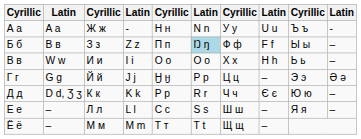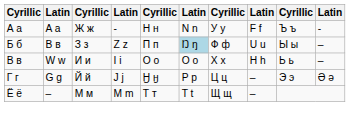 <table class="wikitable">
 <tr>
 <th>Cyrillic</th>
 <th>Latin</th>
 <th>Cyrillic</th>
 <th>Latin</th>
 <th>Cyrillic</th>
 <th>Latin</th>
 <th>Cyrillic</th>
 <th>Latin</th>
 <th>Cyrillic</th>
 <th>Latin</th>
 </tr>
 <tr>
 <td>А а</td>
 <td>A a</td>
 <td>Ж ж</td>
 <td>-</td>
 <td>Н н</td>
 <td>N n</td>
 <td>У у</td>
-<td>U u</td>
+<td>F f</td>
 <td>Ъ ъ</td>
 <td>-</td>
 </tr>
 <tr>
 <td>Б б</td>
 <td>В в</td>
 <td>З з</td>
 <td>Z z</td>
 <td>П п</td>
 <td style="background: lightblue;">Ŋ ŋ</td>
 <td>Ф ф</td>
-<td>F f</td>
+<td>U u</td>
 <td>Ы ы</td>
 <td>–</td>
 </tr>
 <tr>
 <td>В в</td>
 <td>W w</td>
 <td>И и</td>
 <td>I i</td>
 <td>О о</td>
 <td>O o</td>
 <td>Х х</td>
 <td>H h</td>
 <td>Ь ь</td>
 <td>–</td>
 </tr>
 <tr>
 <td>Г г</td>
 <td>G g</td>
 <td>Й й</td>
 <td>J j</td>
 <td>Ӈ ӈ</td>
 <td>P p</td>
 <td>Ц ц</td>
 <td>–</td>
 <td>Э э</td>
 <td>Ə ə</td>
 </tr>
 <tr>
-<td>Д д</td>
-<td>D d, Ʒ ʒ</td>
-<td>К к</td>
-<td>K k</td>
-<td>Р р</td>
-<td>R r</td>
-<td>Ч ч</td>
-<td>Є є</td>
-<td>Ю ю</td>
-<td>–</td>
-</tr>
-<tr>
-<td>Е е</td>
-<td>–</td>
-<td>Л л</td>
-<td>L l</td>
-<td>С с</td>
-<td>S s</td>
-<td>Ш ш</td>
-<td>–</td>
-<td>Я я</td>
-<td>–</td>
-</tr>
-<tr>
 <td>Ё ё</td>
 <td>–</td>
 <td>М м</td>
 <td>M m</td>
 <td>Т т</td>
 <td>T t</td>
 <td>Щ щ</td>
 <td>–</td>
 </tr>
 </table>
